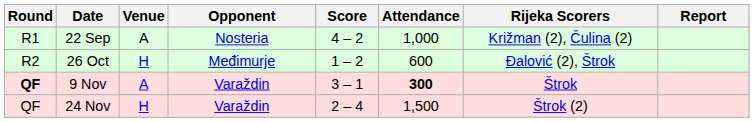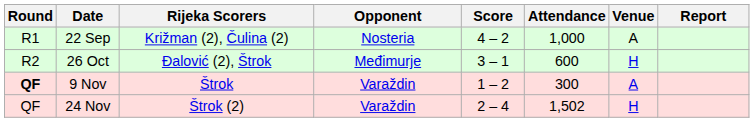 <table class="wikitable sortable" style="text-align: center; font-size:95%;">
 <tr>
 <th width="30">Round</th>
 <th width="60">Date</th>
-<th width="20">Venue</th>
+<th width="200">Rijeka Scorers</th>
 <th width="150">Opponent</th>
 <th width="60">Score</th>
 <th width="40">Attendance</th>
-<th width="200">Rijeka Scorers</th>
+<th width="20">Venue</th>
 <th width="90" class="unsortable">Report</th>
 </tr>
 <tr bgcolor="#ddffdd">
 <td>R1</td>
 <td>22 Sep</td>
-<td>A</td>
+<td><a href='#'>Križman</a> (2), <a href='#'>Čulina</a> (2)</td>
 <td><a href='#'>Nosteria</a></td>
 <td>4 – 2</td>
 <td>1,000</td>
-<td><a href='#'>Križman</a> (2), <a href='#'>Čulina</a> (2)</td>
+<td>A</td>
 <td></td>
 </tr>
 <tr bgcolor="#ddffdd">
 <td>R2</td>
 <td>26 Oct</td>
+<td><a href='#'>Đalović</a> (2), <a href='#'>Štrok</a></td>
+<td><a href='#'>Međimurje</a></td>
+<td>3 – 1</td>
+<td>600</td>
 <td><a href='#'>H</a></td>
-<td><a href='#'>Međimurje</a></td>
-<td>1 – 2</td>
-<td>600</td>
-<td><a href='#'>Đalović</a> (2), <a href='#'>Štrok</a></td>
 <td></td>
 </tr>
 <tr bgcolor="#ffdddd">
 <td><strong>QF</strong></td>
 <td>9 Nov</td>
+<td><a href='#'>Štrok</a></td>
+<td><a href='#'>Varaždin</a></td>
+<td>1 – 2</td>
+<td>300</td>
 <td><a href='#'>A</a></td>
-<td><a href='#'>Varaždin</a></td>
-<td>3 – 1</td>
-<td><strong>300</strong></td>
-<td><a href='#'>Štrok</a></td>
 <td></td>
 </tr>
 <tr bgcolor="#ffdddd">
 <td>QF</td>
 <td>24 Nov</td>
-<td><a href='#'>H</a></td>
+<td><a href='#'>Štrok</a> (2)</td>
 <td><a href='#'>Varaždin</a></td>
 <td>2 – 4</td>
-<td>1,500</td>
-<td><a href='#'>Štrok</a> (2)</td>
+<td>1,502</td>
+<td><a href='#'>H</a></td>
 <td></td>
 </tr>
 </table>
